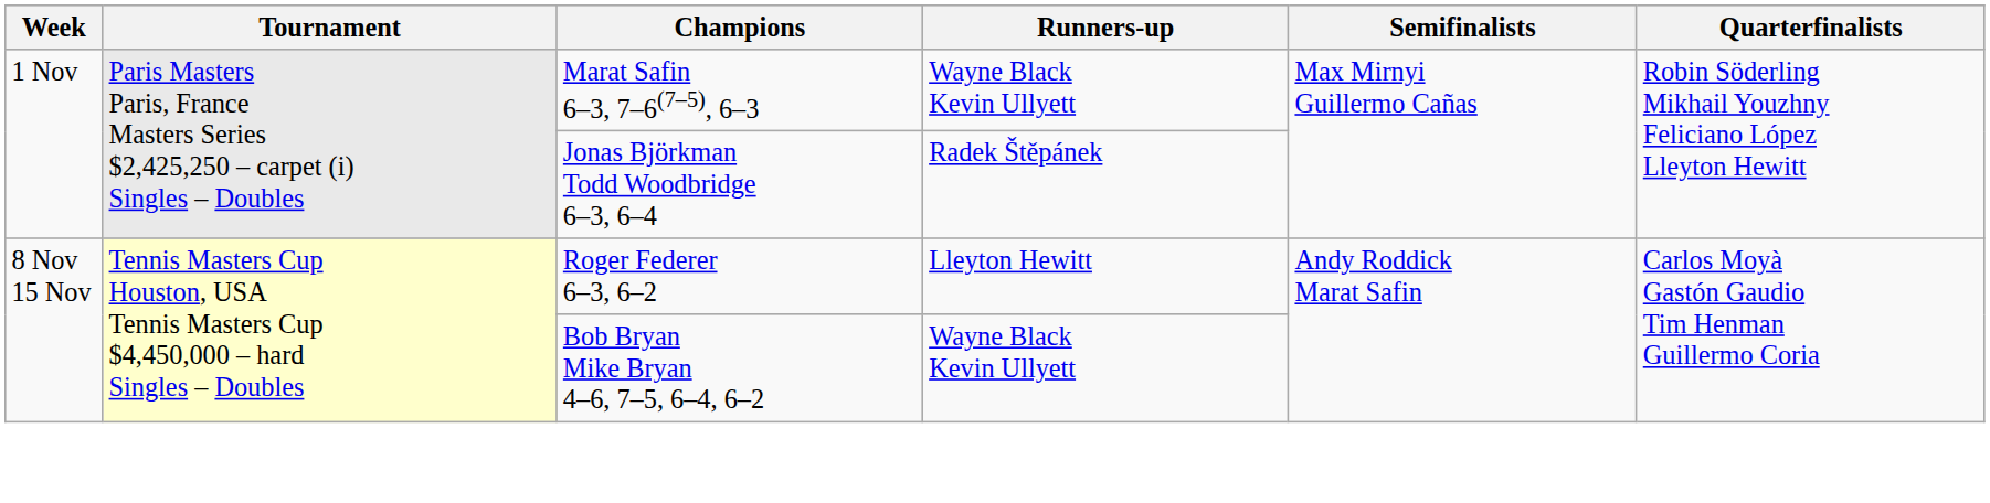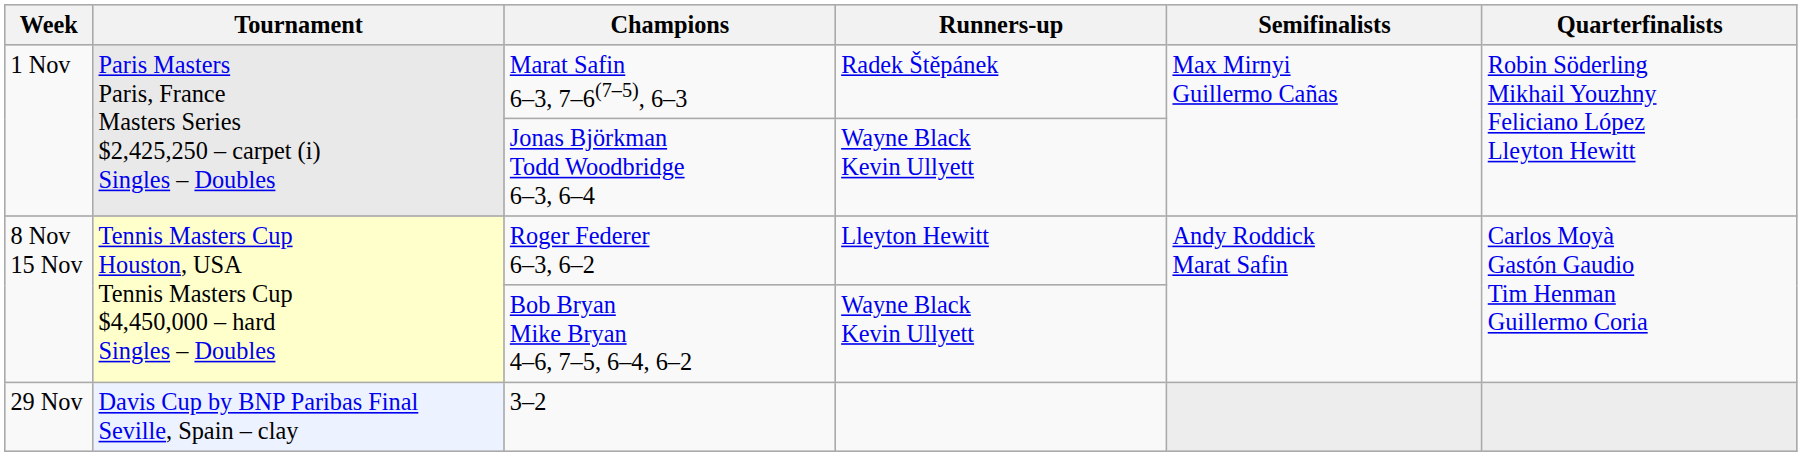 <table class=wikitable style=font-size:95%>
 <tr>
 <th style="width:48px;">Week</th>
 <th style="width:250px;">Tournament</th>
 <th style="width:200px;">Champions</th>
 <th style="width:200px;">Runners-up</th>
 <th style="width:190px;">Semifinalists</th>
 <th style="width:190px;">Quarterfinalists</th>
 </tr>
 <tr valign=top>
 <td rowspan=2>1 Nov</td>
 <td bgcolor=#E9E9E9 rowspan=2><a href='#'>Paris Masters</a><br>  Paris, France<br>Masters Series<br>$2,425,250 – carpet (i) <br> <a href='#'>Singles</a> – <a href='#'>Doubles</a></td>
 <td> <a href='#'>Marat Safin</a> <br>6–3, 7–6<sup>(7–5)</sup>, 6–3</td>
-<td> <a href='#'>Wayne Black</a><br> <a href='#'>Kevin Ullyett</a></td>
+<td> <a href='#'>Radek Štěpánek</a></td>
 <td rowspan=2> <a href='#'>Max Mirnyi</a> <br> <a href='#'>Guillermo Cañas</a></td>
 <td rowspan=2> <a href='#'>Robin Söderling</a> <br>  <a href='#'>Mikhail Youzhny</a> <br> <a href='#'>Feliciano López</a>  <br>  <a href='#'>Lleyton Hewitt</a></td>
 </tr>
 <tr valign=top>
 <td> <a href='#'>Jonas Björkman</a><br> <a href='#'>Todd Woodbridge</a><br> 6–3, 6–4</td>
-<td> <a href='#'>Radek Štěpánek</a></td>
+<td> <a href='#'>Wayne Black</a><br> <a href='#'>Kevin Ullyett</a></td>
 </tr>
 <tr valign=top>
 <td rowspan=2>8 Nov<br>15 Nov</td>
 <td bgcolor=#FFFFCC rowspan=2><a href='#'>Tennis Masters Cup</a><br>  <a href='#'>Houston</a>, USA<br>Tennis Masters Cup<br>$4,450,000 – hard <br> <a href='#'>Singles</a> – <a href='#'>Doubles</a></td>
 <td> <a href='#'>Roger Federer</a><br>6–3, 6–2</td>
 <td> <a href='#'>Lleyton Hewitt</a></td>
 <td rowspan=2> <a href='#'>Andy Roddick</a><br> <a href='#'>Marat Safin</a></td>
 <td rowspan=2> <a href='#'>Carlos Moyà</a><br> <a href='#'>Gastón Gaudio</a><br> <a href='#'>Tim Henman</a><br> <a href='#'>Guillermo Coria</a></td>
 </tr>
 <tr valign=top>
 <td> <a href='#'>Bob Bryan</a><br> <a href='#'>Mike Bryan</a><br>4–6, 7–5, 6–4, 6–2</td>
 <td> <a href='#'>Wayne Black</a><br> <a href='#'>Kevin Ullyett</a></td>
 </tr>
+<tr valign=top>
+<td>29 Nov</td>
+<td style="background:#ECF2FF;"><a href='#'>Davis Cup by BNP Paribas Final</a><br><a href='#'>Seville</a>, Spain – clay</td>
+<td> 3–2</td>
+<td></td>
+<td bgcolor=#ededed></td>
+<td bgcolor=#ededed></td>
+</tr>
 </table>
